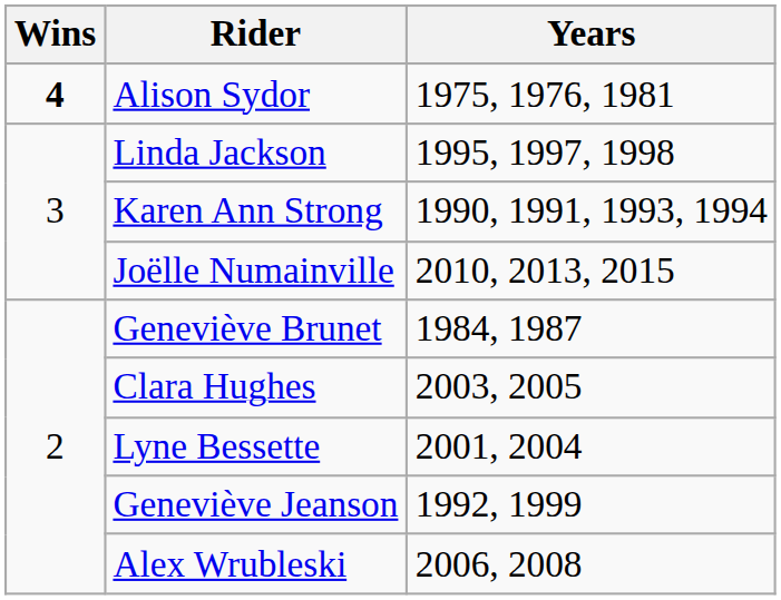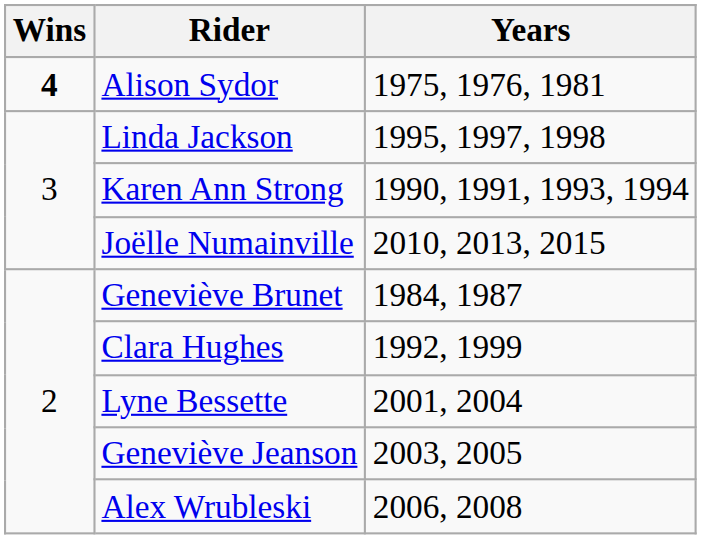 <table class="wikitable">
 <tr>
 <th>Wins</th>
 <th>Rider</th>
 <th>Years</th>
 </tr>
 <tr>
 <td align=center><strong>4</strong></td>
 <td><a href='#'>Alison Sydor</a></td>
 <td>1975, 1976, 1981</td>
 </tr>
 <tr>
 <td align=center rowspan=3>3</td>
 <td><a href='#'>Linda Jackson</a></td>
 <td>1995, 1997, 1998</td>
 </tr>
 <tr>
 <td><a href='#'>Karen Ann Strong</a></td>
 <td>1990, 1991, 1993, 1994</td>
 </tr>
 <tr>
 <td><a href='#'>Joëlle Numainville</a></td>
 <td>2010, 2013, 2015</td>
 </tr>
 <tr>
 <td align=center rowspan=5>2</td>
 <td><a href='#'>Geneviève Brunet</a></td>
 <td>1984, 1987</td>
 </tr>
 <tr>
 <td><a href='#'>Clara Hughes</a></td>
-<td>2003, 2005</td>
+<td>1992, 1999</td>
 </tr>
 <tr>
 <td><a href='#'>Lyne Bessette</a></td>
 <td>2001, 2004</td>
 </tr>
 <tr>
 <td><a href='#'>Geneviève Jeanson</a></td>
-<td>1992, 1999</td>
+<td>2003, 2005</td>
 </tr>
 <tr>
 <td><a href='#'>Alex Wrubleski</a></td>
 <td>2006, 2008</td>
 </tr>
 </table>
